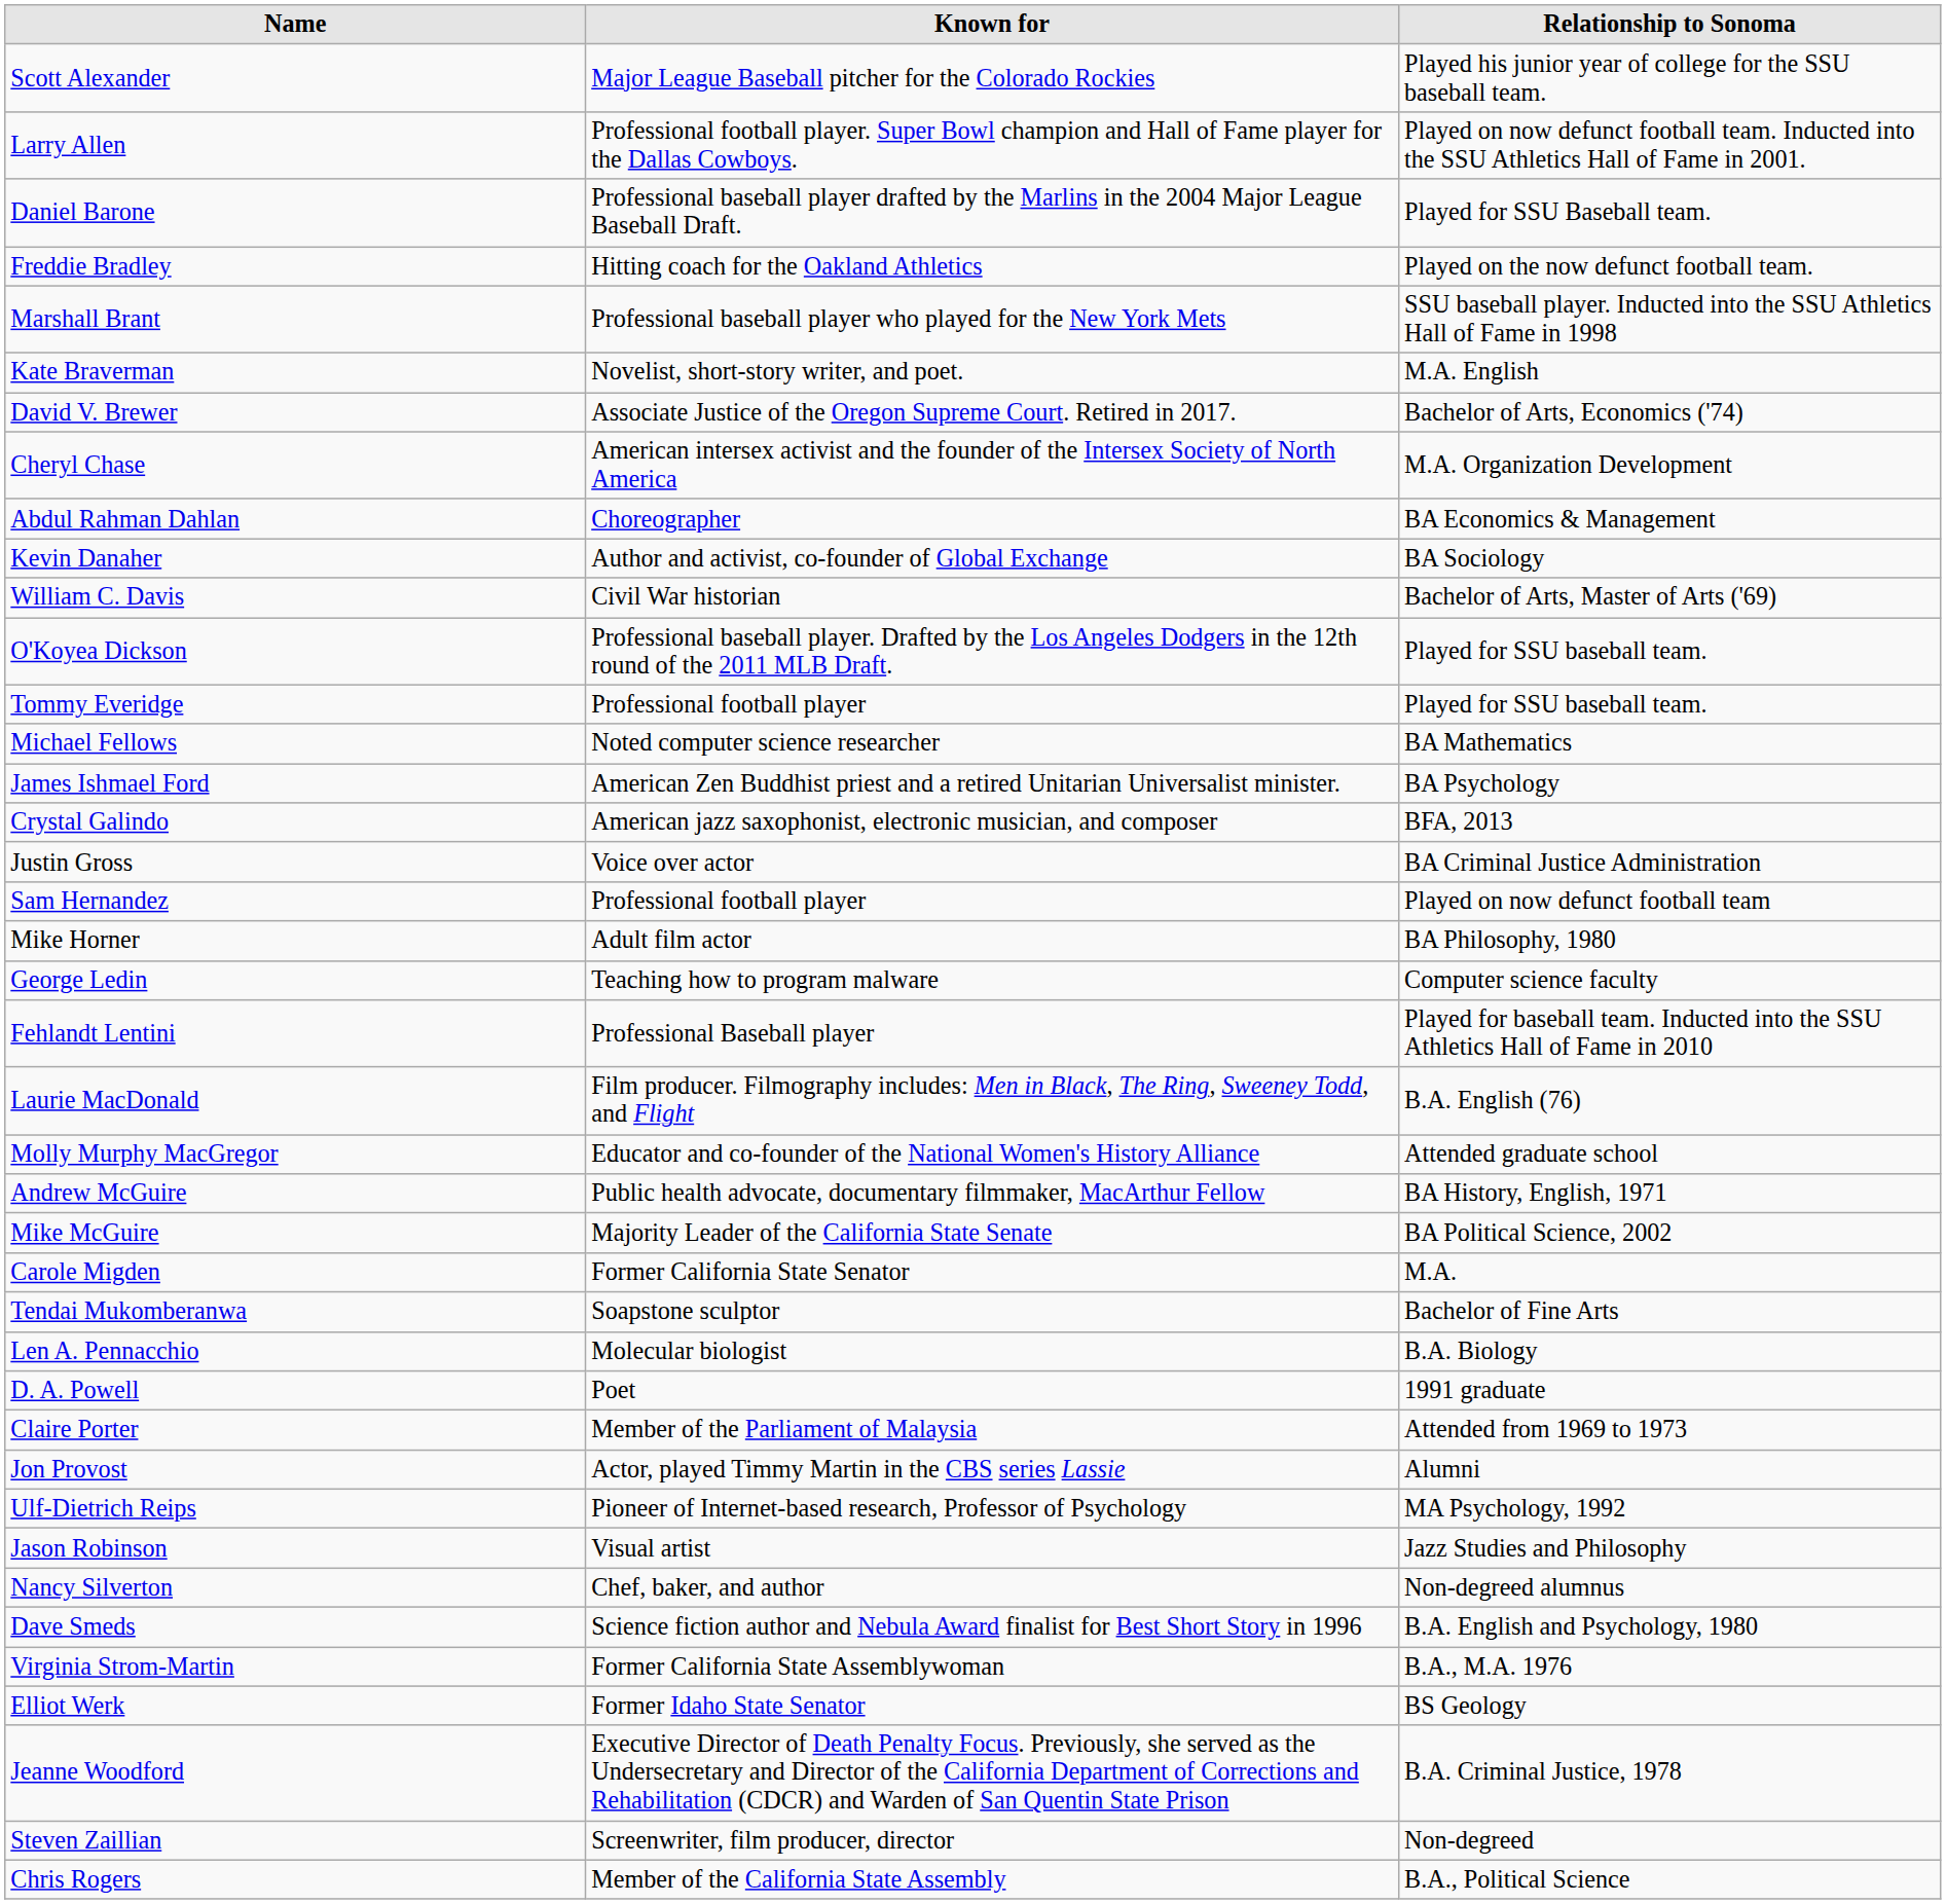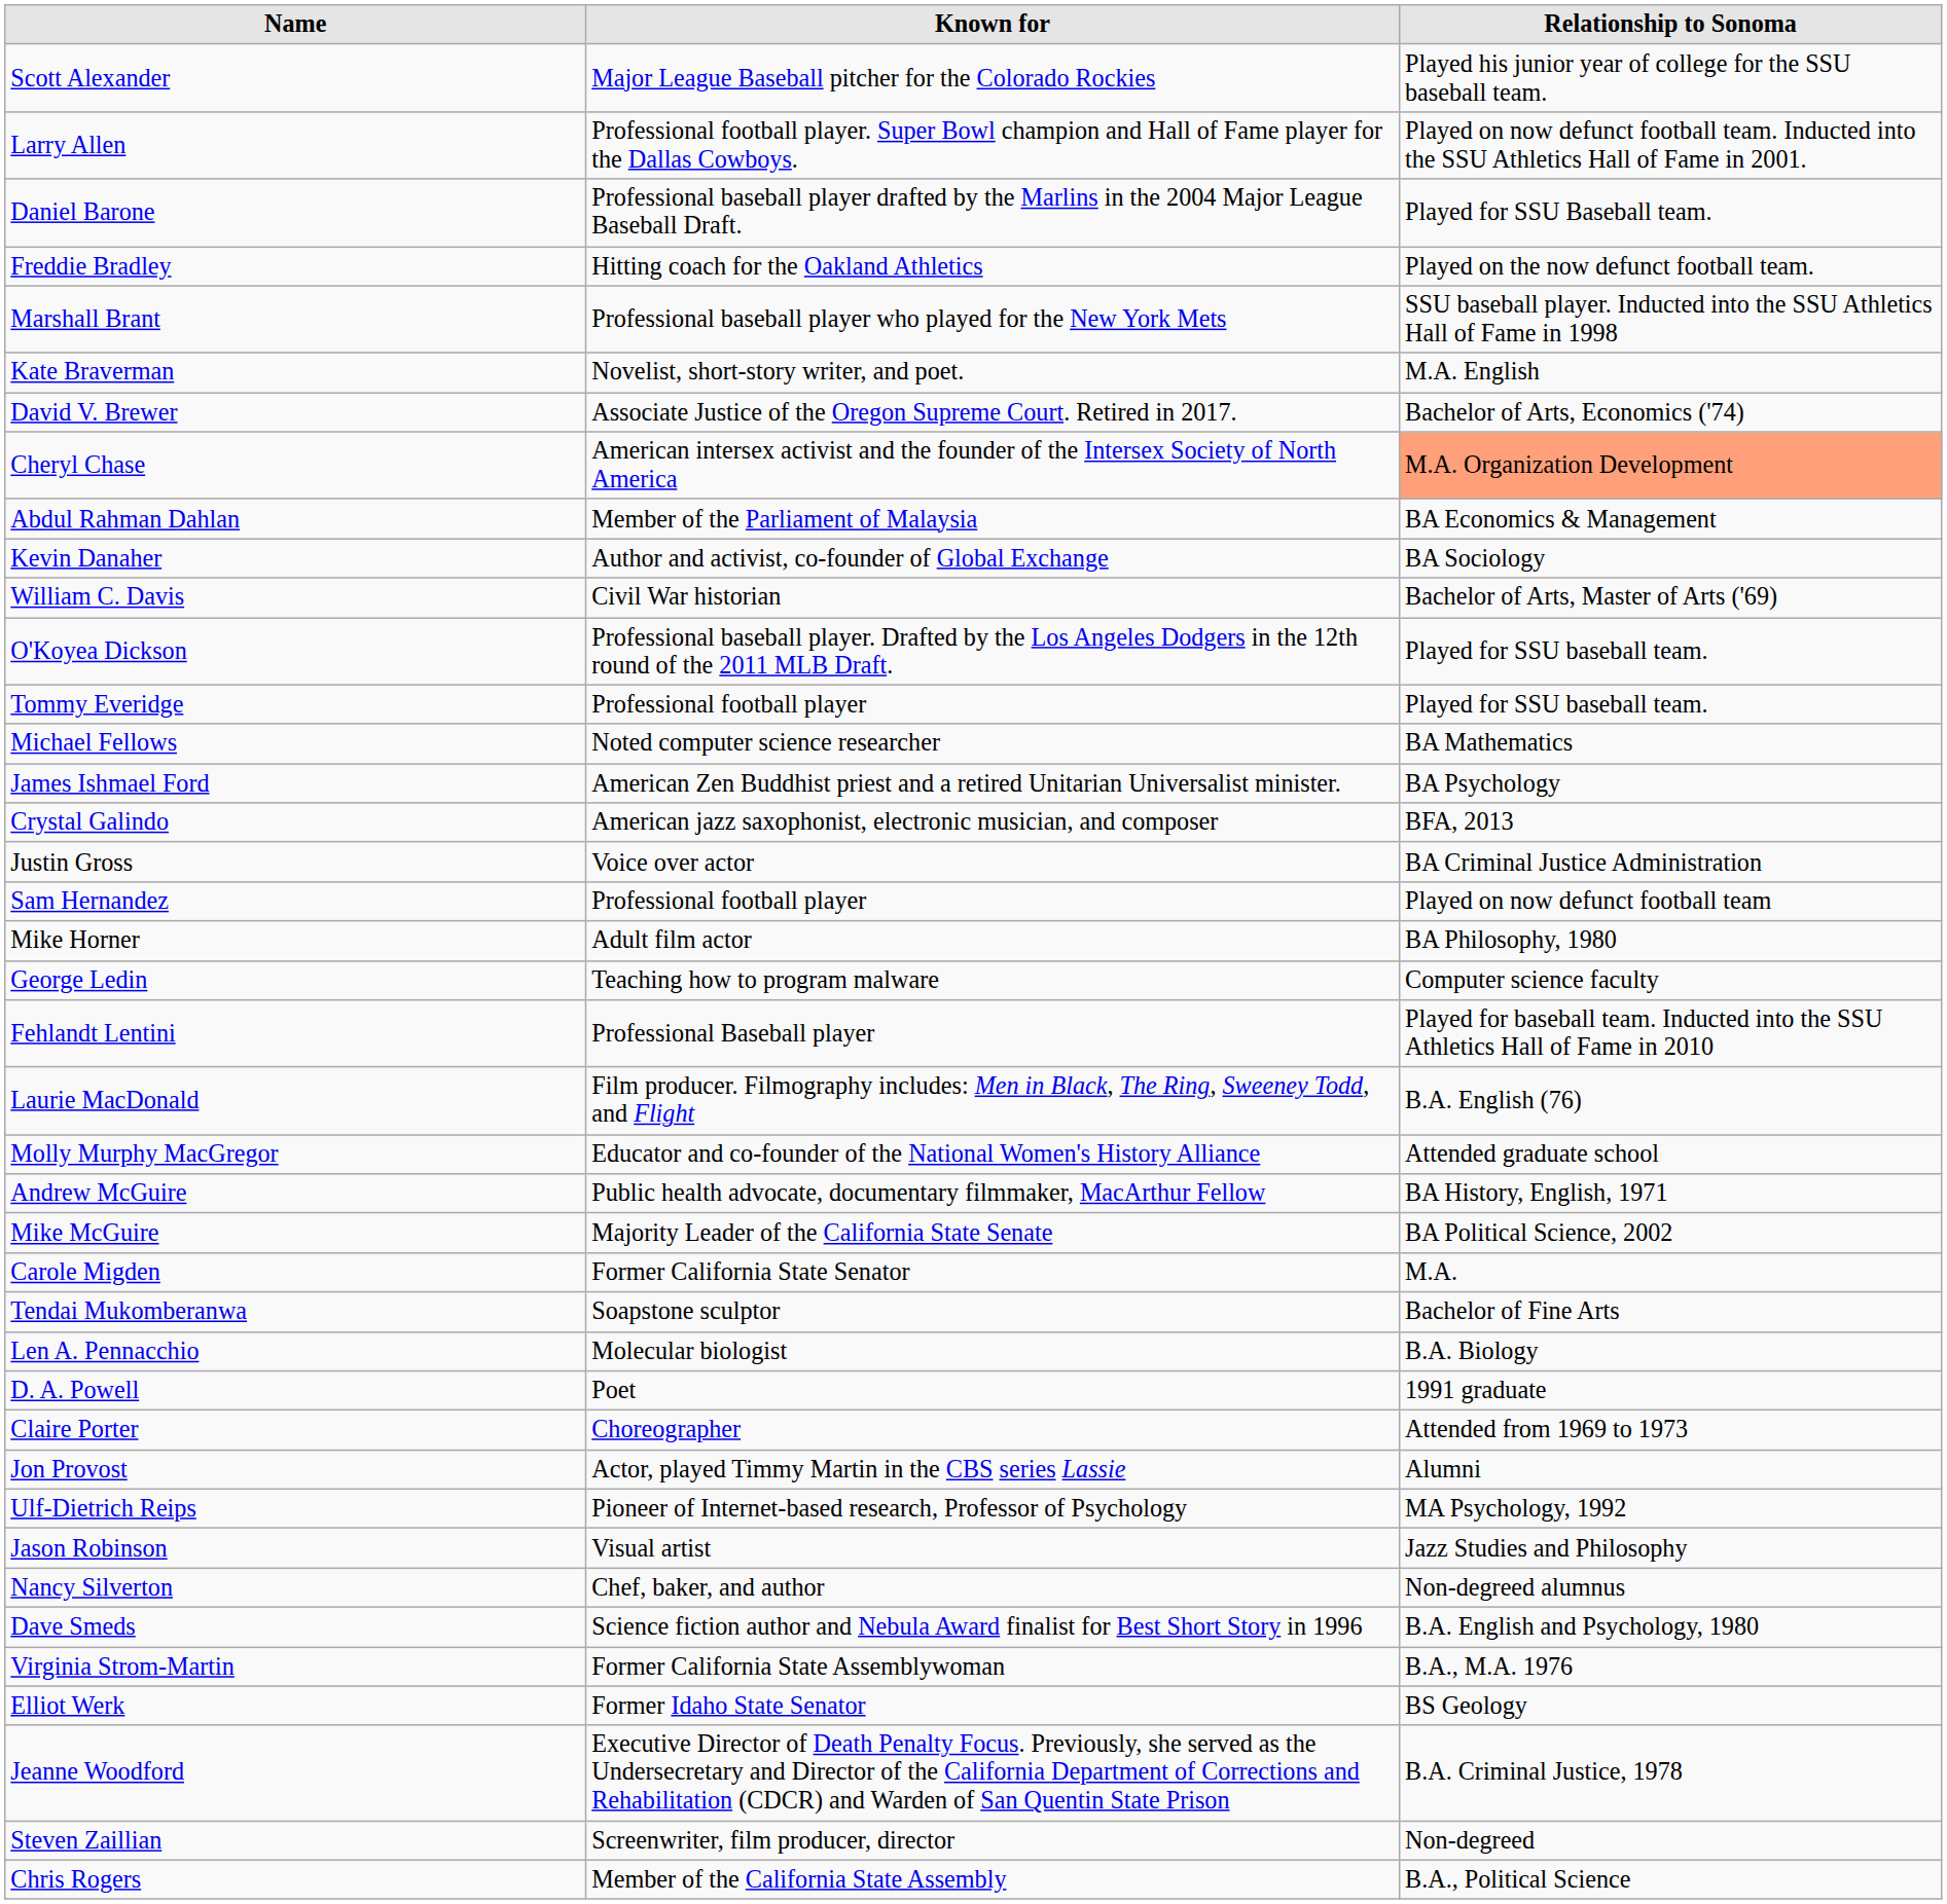 <table class="wikitable sortable">
 <tr>
 <th style="background:#e5e5e5; width:30%;">Name</th>
 <th style="background:#e5e5e5; width:42%;">Known for</th>
 <th style="background:#e5e5e5; width:28%;">Relationship to Sonoma</th>
 </tr>
 <tr>
 <td><a href='#'>Scott Alexander</a></td>
 <td><a href='#'>Major League Baseball</a> pitcher for the <a href='#'>Colorado Rockies</a></td>
 <td>Played his junior year of college for the SSU baseball team.</td>
 </tr>
 <tr>
 <td><a href='#'>Larry Allen</a></td>
 <td>Professional football player. <a href='#'>Super Bowl</a> champion and Hall of Fame player for the <a href='#'>Dallas Cowboys</a>.</td>
 <td>Played on now defunct football team. Inducted into the SSU Athletics Hall of Fame in 2001.</td>
 </tr>
 <tr>
 <td><a href='#'>Daniel Barone</a></td>
 <td>Professional baseball player drafted by the <a href='#'>Marlins</a> in the 2004 Major League Baseball Draft.</td>
 <td>Played for SSU Baseball team.</td>
 </tr>
 <tr>
 <td><a href='#'>Freddie Bradley</a></td>
 <td>Hitting coach for the <a href='#'>Oakland Athletics</a></td>
 <td>Played on the now defunct football team.</td>
 </tr>
 <tr>
 <td><a href='#'>Marshall Brant</a></td>
 <td>Professional baseball player who played for the <a href='#'>New York Mets</a></td>
 <td>SSU baseball player. Inducted into the SSU Athletics Hall of Fame in 1998</td>
 </tr>
 <tr>
 <td><a href='#'>Kate Braverman</a></td>
 <td>Novelist, short-story writer, and poet.</td>
 <td>M.A. English</td>
 </tr>
 <tr>
 <td><a href='#'>David V. Brewer</a></td>
 <td>Associate Justice of the <a href='#'>Oregon Supreme Court</a>. Retired in 2017.</td>
 <td>Bachelor of Arts, Economics ('74)</td>
 </tr>
 <tr>
 <td><a href='#'>Cheryl Chase</a></td>
 <td>American intersex activist and the founder of the <a href='#'>Intersex Society of North America</a></td>
-<td>M.A. Organization Development</td>
+<td style="background: lightsalmon;">M.A. Organization Development</td>
 </tr>
 <tr>
 <td><a href='#'>Abdul Rahman Dahlan</a></td>
-<td><a href='#'>Choreographer</a></td>
+<td>Member of the <a href='#'>Parliament of Malaysia</a></td>
 <td>BA Economics & Management</td>
 </tr>
 <tr>
 <td><a href='#'>Kevin Danaher</a></td>
 <td>Author and activist, co-founder of <a href='#'>Global Exchange</a></td>
 <td>BA Sociology</td>
 </tr>
 <tr>
 <td><a href='#'>William C. Davis</a></td>
 <td>Civil War historian</td>
 <td>Bachelor of Arts, Master of Arts ('69)</td>
 </tr>
 <tr>
 <td><a href='#'>O'Koyea Dickson</a></td>
 <td>Professional baseball player. Drafted by the <a href='#'>Los Angeles Dodgers</a> in the 12th round of the <a href='#'>2011 MLB Draft</a>.</td>
 <td>Played for SSU baseball team.</td>
 </tr>
 <tr>
 <td><a href='#'>Tommy Everidge</a></td>
 <td>Professional football player</td>
 <td>Played for SSU baseball team.</td>
 </tr>
 <tr>
 <td><a href='#'>Michael Fellows</a></td>
 <td>Noted computer science researcher</td>
 <td>BA Mathematics</td>
 </tr>
 <tr>
 <td><a href='#'>James Ishmael Ford</a></td>
 <td>American Zen Buddhist priest and a retired Unitarian Universalist minister.</td>
 <td>BA Psychology</td>
 </tr>
 <tr>
 <td><a href='#'>Crystal Galindo</a></td>
 <td>American jazz saxophonist, electronic musician, and composer</td>
 <td>BFA, 2013</td>
 </tr>
 <tr>
 <td>Justin Gross</td>
 <td>Voice over actor</td>
 <td>BA Criminal Justice Administration</td>
 </tr>
 <tr>
 <td><a href='#'>Sam Hernandez</a></td>
 <td>Professional football player</td>
 <td>Played on now defunct football team</td>
 </tr>
 <tr>
 <td>Mike Horner</td>
 <td>Adult film actor</td>
 <td>BA Philosophy, 1980</td>
 </tr>
 <tr>
 <td><a href='#'>George Ledin</a></td>
 <td>Teaching how to program malware</td>
 <td>Computer science faculty</td>
 </tr>
 <tr>
 <td><a href='#'>Fehlandt Lentini</a></td>
 <td>Professional Baseball player</td>
 <td>Played for baseball team. Inducted into the SSU Athletics Hall of Fame in 2010</td>
 </tr>
 <tr>
 <td><a href='#'>Laurie MacDonald</a></td>
 <td>Film producer. Filmography includes: <em><a href='#'>Men in Black</a></em>, <em><a href='#'>The Ring</a></em>, <em><a href='#'>Sweeney Todd</a></em>, and <em><a href='#'>Flight</a></em></td>
 <td>B.A. English (76)</td>
 </tr>
 <tr>
 <td><a href='#'>Molly Murphy MacGregor</a></td>
 <td>Educator and co-founder of the <a href='#'>National Women's History Alliance</a></td>
 <td>Attended graduate school</td>
 </tr>
 <tr>
 <td><a href='#'>Andrew McGuire</a></td>
 <td>Public health advocate, documentary filmmaker, <a href='#'>MacArthur Fellow</a></td>
 <td>BA History, English, 1971</td>
 </tr>
 <tr>
 <td><a href='#'>Mike McGuire</a></td>
 <td>Majority Leader of the <a href='#'>California State Senate</a></td>
 <td>BA Political Science, 2002</td>
 </tr>
 <tr>
 <td><a href='#'>Carole Migden</a></td>
 <td>Former California State Senator</td>
 <td>M.A.</td>
 </tr>
 <tr>
 <td><a href='#'>Tendai Mukomberanwa</a></td>
 <td>Soapstone sculptor</td>
 <td>Bachelor of Fine Arts</td>
 </tr>
 <tr>
 <td><a href='#'>Len A. Pennacchio</a></td>
 <td>Molecular biologist</td>
 <td>B.A. Biology</td>
 </tr>
 <tr>
 <td><a href='#'>D. A. Powell</a></td>
 <td>Poet</td>
 <td>1991 graduate</td>
 </tr>
 <tr>
 <td><a href='#'>Claire Porter</a></td>
-<td>Member of the <a href='#'>Parliament of Malaysia</a></td>
+<td><a href='#'>Choreographer</a></td>
 <td>Attended from 1969 to 1973</td>
 </tr>
 <tr>
 <td><a href='#'>Jon Provost</a></td>
 <td>Actor, played Timmy Martin in the <a href='#'>CBS</a> <a href='#'>series</a> <em><a href='#'>Lassie</a></em></td>
 <td>Alumni</td>
 </tr>
 <tr>
 <td><a href='#'>Ulf-Dietrich Reips</a></td>
 <td>Pioneer of Internet-based research, Professor of Psychology</td>
 <td>MA Psychology, 1992</td>
 </tr>
 <tr>
 <td><a href='#'>Jason Robinson</a></td>
 <td>Visual artist</td>
 <td>Jazz Studies and Philosophy</td>
 </tr>
 <tr>
 <td><a href='#'>Nancy Silverton</a></td>
 <td>Chef, baker, and author</td>
 <td>Non-degreed alumnus</td>
 </tr>
 <tr>
 <td><a href='#'>Dave Smeds</a></td>
 <td>Science fiction author and <a href='#'>Nebula Award</a> finalist for <a href='#'>Best Short Story</a> in 1996</td>
 <td>B.A. English and Psychology, 1980</td>
 </tr>
 <tr>
 <td><a href='#'>Virginia Strom-Martin</a></td>
 <td>Former California State Assemblywoman</td>
 <td>B.A., M.A. 1976</td>
 </tr>
 <tr>
 <td><a href='#'>Elliot Werk</a></td>
 <td>Former <a href='#'>Idaho State Senator</a></td>
 <td>BS Geology</td>
 </tr>
 <tr>
 <td><a href='#'>Jeanne Woodford</a></td>
 <td>Executive Director of <a href='#'>Death Penalty Focus</a>. Previously, she served as the Undersecretary and Director of the <a href='#'>California Department of Corrections and Rehabilitation</a> (CDCR) and Warden of <a href='#'>San Quentin State Prison</a></td>
 <td>B.A. Criminal Justice, 1978</td>
 </tr>
 <tr>
 <td><a href='#'>Steven Zaillian</a></td>
 <td>Screenwriter, film producer, director</td>
 <td>Non-degreed</td>
 </tr>
 <tr>
 <td><a href='#'>Chris Rogers</a></td>
 <td>Member of the <a href='#'>California State Assembly</a></td>
 <td>B.A., Political Science</td>
 </tr>
 </table>
